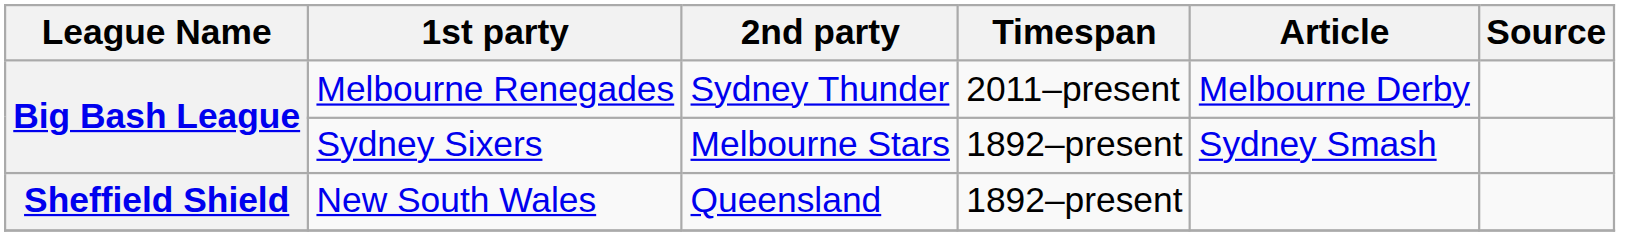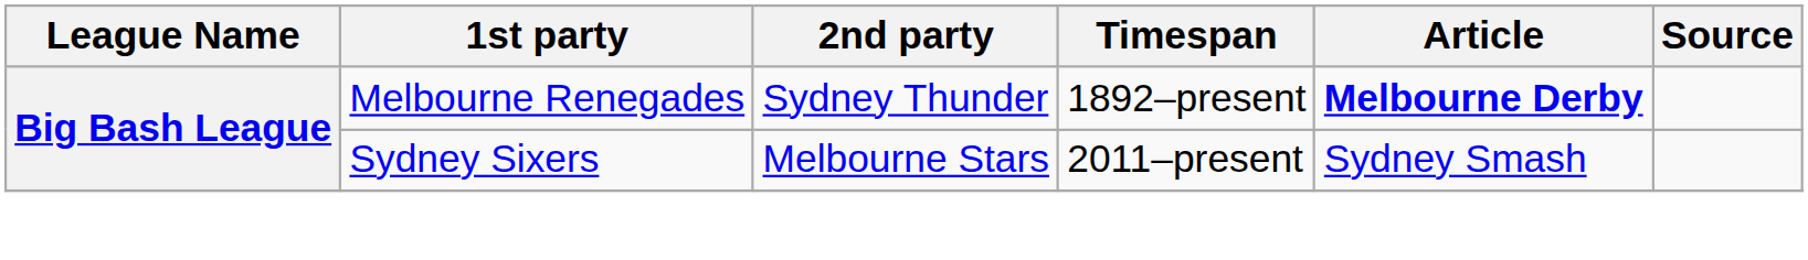 <table class="wikitable">
 <tr>
 <th>League Name</th>
 <th>1st party</th>
 <th>2nd party</th>
 <th>Timespan</th>
 <th>Article</th>
 <th article class="unsortable">Source</th>
 </tr>
 <tr>
 <th rowspan=2><a href='#'>Big Bash League</a></th>
 <td><a href='#'>Melbourne Renegades</a></td>
 <td><a href='#'>Sydney Thunder</a></td>
-<td>2011–present</td>
-<td><a href='#'>Melbourne Derby</a></td>
+<td>1892–present</td>
+<td><strong><a href='#'>Melbourne Derby</a></strong></td>
 <td></td>
 </tr>
 <tr>
 <td><a href='#'>Sydney Sixers</a></td>
 <td><a href='#'>Melbourne Stars</a></td>
-<td>1892–present</td>
+<td>2011–present</td>
 <td><a href='#'>Sydney Smash</a></td>
-<td></td>
-</tr>
-<tr>
-<th><a href='#'>Sheffield Shield</a></th>
-<td><a href='#'>New South Wales</a></td>
-<td><a href='#'>Queensland</a></td>
-<td>1892–present</td>
-<td></td>
 <td></td>
 </tr>
 <tr>
 </tr>
 </table>
